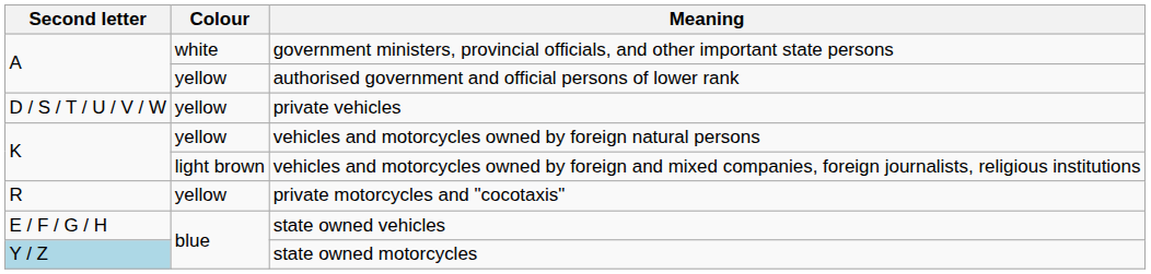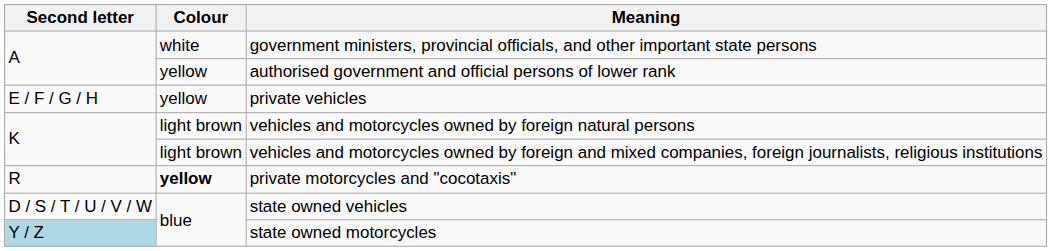 <table class="wikitable" border="1">
 <tr>
 <th>Second letter</th>
 <th>Colour</th>
 <th>Meaning</th>
 </tr>
 <tr>
 <td rowspan=2>A</td>
 <td>white</td>
 <td>government ministers, provincial officials, and other important state persons</td>
 </tr>
 <tr>
 <td>yellow</td>
 <td>authorised government and official persons of lower rank</td>
 </tr>
 <tr>
-<td>D / S / T / U / V / W</td>
+<td>E / F / G / H</td>
 <td>yellow</td>
 <td>private vehicles</td>
 </tr>
 <tr>
 <td rowspan=2>K</td>
-<td>yellow</td>
+<td>light brown</td>
 <td>vehicles and motorcycles owned by foreign natural persons</td>
 </tr>
 <tr>
 <td>light brown</td>
 <td>vehicles and motorcycles owned by foreign and mixed companies, foreign journalists, religious institutions</td>
 </tr>
 <tr>
 <td>R</td>
-<td>yellow</td>
+<td><strong>yellow</strong></td>
 <td>private motorcycles and "cocotaxis"</td>
 </tr>
 <tr>
-<td>E / F / G / H</td>
+<td>D / S / T / U / V / W</td>
 <td rowspan=2>blue</td>
 <td>state owned vehicles</td>
 </tr>
 <tr>
 <td style="background: lightblue;">Y / Z</td>
 <td>state owned motorcycles</td>
 </tr>
 </table>
